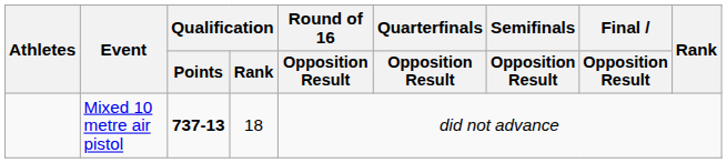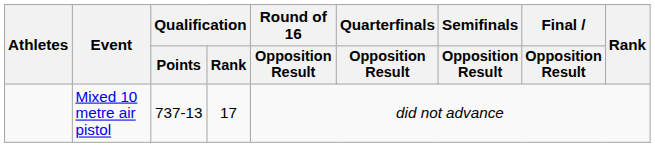 <table class="wikitable" style="font-size:90%;">
 <tr>
 <th rowspan=2>Athletes</th>
 <th rowspan=2>Event</th>
 <th colspan=2>Qualification</th>
 <th>Round of 16</th>
 <th>Quarterfinals</th>
 <th>Semifinals</th>
 <th>Final / </th>
 <th rowspan=2>Rank</th>
 </tr>
 <tr style="font-size:95%">
 <th>Points</th>
 <th>Rank</th>
 <th>Opposition<br>Result</th>
 <th>Opposition<br>Result</th>
 <th>Opposition<br>Result</th>
 <th>Opposition<br>Result</th>
 </tr>
 <tr align=center>
 <td align=left><br></td>
 <td align=left><a href='#'>Mixed 10 metre air pistol</a></td>
-<td><strong>737-13</strong></td>
-<td>18</td>
+<td>737-13</td>
+<td>17</td>
 <td colspan=5><em>did not advance</em></td>
 </tr>
 </table>
